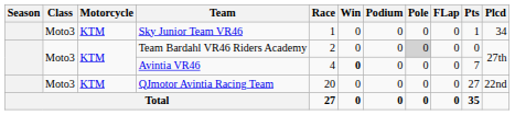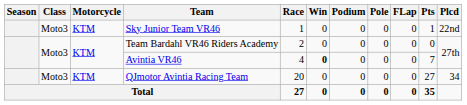 <table class="wikitable" style="text-align:right;">
 <tr>
 <th>Season</th>
 <th>Class</th>
 <th>Motorcycle</th>
 <th>Team</th>
 <th>Race</th>
 <th>Win</th>
 <th>Podium</th>
 <th>Pole</th>
 <th>FLap</th>
 <th>Pts</th>
 <th>Plcd</th>
 </tr>
 <tr>
 <th></th>
 <td>Moto3</td>
 <td style="text-align:left;"><a href='#'>KTM</a></td>
 <td style="text-align:left;"><a href='#'>Sky Junior Team VR46</a></td>
 <td>1</td>
 <td>0</td>
 <td>0</td>
 <td>0</td>
 <td>0</td>
 <td>1</td>
-<td>34</td>
+<td>22nd</td>
 </tr>
 <tr>
 <th rowspan="2"></th>
 <td rowspan="2">Moto3</td>
 <td style="text-align:left;" rowspan="2"><a href='#'>KTM</a></td>
 <td style="text-align:left;">Team Bardahl VR46 Riders Academy</td>
 <td>2</td>
 <td>0</td>
 <td>0</td>
-<td style="background: lightgrey;">0</td>
+<td>0</td>
 <td>0</td>
 <td>0</td>
 <td rowspan="2">27th</td>
 </tr>
 <tr>
 <td style="text-align:left;"><a href='#'>Avintia VR46</a></td>
 <td>4</td>
 <td><strong>0</strong></td>
 <td>0</td>
 <td>0</td>
 <td>0</td>
 <td>7</td>
 </tr>
 <tr>
 <th></th>
 <td>Moto3</td>
 <td style="text-align:left;"><a href='#'>KTM</a></td>
 <td style="text-align:left;"><a href='#'>QJmotor Avintia Racing Team</a></td>
 <td>20</td>
 <td>0</td>
 <td>0</td>
 <td>0</td>
 <td>0</td>
 <td>27</td>
-<td>22nd</td>
+<td>34</td>
 </tr>
 <tr>
 <th colspan="4">Total</th>
 <td><strong>27</strong></td>
 <td><strong>0</strong></td>
 <td><strong>0</strong></td>
 <td><strong>0</strong></td>
 <td><strong>0</strong></td>
 <td><strong>35</strong></td>
 <td></td>
 </tr>
 </table>
